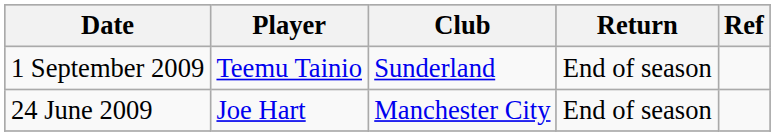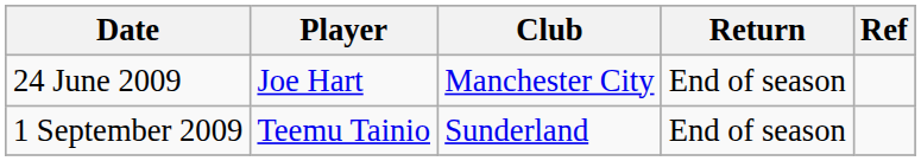 <table class="wikitable" style="text-align: left">
 <tr>
 <th>Date</th>
 <th>Player</th>
 <th>Club</th>
 <th>Return</th>
 <th>Ref</th>
 </tr>
 <tr>
+<td>24 June 2009</td>
+<td><a href='#'>Joe Hart</a></td>
+<td><a href='#'>Manchester City</a></td>
+<td>End of season</td>
+<td style="text-align: center"></td>
+</tr>
+<tr>
 <td>1 September 2009</td>
 <td><a href='#'>Teemu Tainio</a></td>
 <td><a href='#'>Sunderland</a></td>
 <td>End of season</td>
 <td style="text-align: center"></td>
 </tr>
-<tr>
-<td>24 June 2009</td>
-<td><a href='#'>Joe Hart</a></td>
-<td><a href='#'>Manchester City</a></td>
-<td>End of season</td>
-<td style="text-align: center"></td>
-</tr>
 </table>
